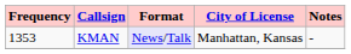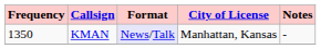 <table class="wikitable">
 <tr>
 <th style="background:#fcc;"><strong>Frequency</strong></th>
 <th style="background:#fcc;"><strong><a href='#'>Callsign</a></strong></th>
 <th style="background:#fcc;"><strong>Format</strong></th>
 <th style="background:#fcc;"><strong><a href='#'>City of License</a></strong></th>
 <th style="background:#fcc;"><strong>Notes</strong></th>
 </tr>
 <tr>
-<td>1353</td>
+<td>1350</td>
 <td><a href='#'>KMAN</a></td>
 <td style="background: lavender;"><a href='#'>News</a>/<a href='#'>Talk</a></td>
 <td>Manhattan, Kansas</td>
 <td>-</td>
 </tr>
 <tr>
 </tr>
 </table>
